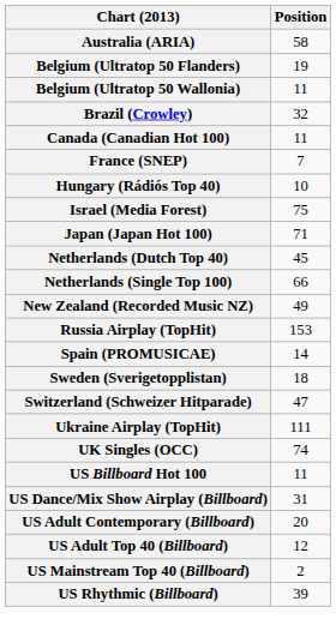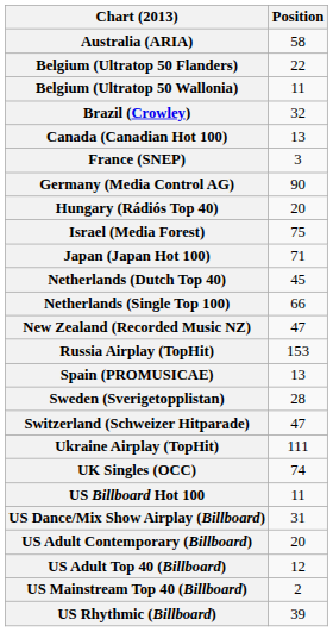 <table class="wikitable plainrowheaders sortable" style="text-align:center;">
 <tr>
 <th scope="col">Chart (2013)</th>
 <th scope="col">Position</th>
 </tr>
 <tr>
 <th scope="row">Australia (ARIA)</th>
 <td>58</td>
 </tr>
 <tr>
 <th scope="row">Belgium (Ultratop 50 Flanders)</th>
-<td>19</td>
+<td>22</td>
 </tr>
 <tr>
 <th scope="row">Belgium (Ultratop 50 Wallonia)</th>
 <td>11</td>
 </tr>
 <tr>
 <th scope="row">Brazil (<a href='#'>Crowley</a>)</th>
 <td>32</td>
 </tr>
 <tr>
 <th scope="row">Canada (Canadian Hot 100)</th>
-<td>11</td>
+<td>13</td>
 </tr>
 <tr>
 <th scope="row">France (SNEP)</th>
-<td>7</td>
+<td>3</td>
+</tr>
+<tr>
+<th scope="row">Germany (Media Control AG)</th>
+<td>90</td>
 </tr>
 <tr>
 <th scope="row">Hungary (Rádiós Top 40)</th>
-<td>10</td>
+<td>20</td>
 </tr>
 <tr>
 <th scope="row">Israel (Media Forest)</th>
 <td>75</td>
 </tr>
 <tr>
 <th scope="row">Japan (Japan Hot 100)</th>
 <td>71</td>
 </tr>
 <tr>
 <th scope="row">Netherlands (Dutch Top 40)</th>
 <td>45</td>
 </tr>
 <tr>
 <th scope="row">Netherlands (Single Top 100)</th>
 <td>66</td>
 </tr>
 <tr>
 <th scope="row">New Zealand (Recorded Music NZ)</th>
-<td>49</td>
+<td>47</td>
 </tr>
 <tr>
 <th scope="row">Russia Airplay (TopHit)</th>
 <td>153</td>
 </tr>
 <tr>
 <th scope="row">Spain (PROMUSICAE)</th>
-<td>14</td>
+<td>13</td>
 </tr>
 <tr>
 <th scope="row">Sweden (Sverigetopplistan)</th>
-<td>18</td>
+<td>28</td>
 </tr>
 <tr>
 <th scope="row">Switzerland (Schweizer Hitparade)</th>
 <td>47</td>
 </tr>
 <tr>
 <th scope="row">Ukraine Airplay (TopHit)</th>
 <td>111</td>
 </tr>
 <tr>
 <th scope="row">UK Singles (OCC)</th>
 <td>74</td>
 </tr>
 <tr>
 <th scope="row">US <em>Billboard</em> Hot 100</th>
 <td>11</td>
 </tr>
 <tr>
 <th scope="row">US Dance/Mix Show Airplay (<em>Billboard</em>)</th>
 <td>31</td>
 </tr>
 <tr>
 <th scope="row">US Adult Contemporary (<em>Billboard</em>)</th>
 <td>20</td>
 </tr>
 <tr>
 <th scope="row">US Adult Top 40 (<em>Billboard</em>)</th>
 <td>12</td>
 </tr>
 <tr>
 <th scope="row">US Mainstream Top 40 (<em>Billboard</em>)</th>
 <td>2</td>
 </tr>
 <tr>
 <th scope="row">US Rhythmic (<em>Billboard</em>)</th>
 <td>39</td>
 </tr>
 </table>
